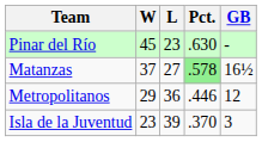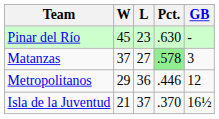 <table class="wikitable">
 <tr>
 <th>Team</th>
 <th>W</th>
 <th>L</th>
 <th>Pct.</th>
 <th><a href='#'>GB</a></th>
 </tr>
 <tr style="background-color:#ccffcc;">
 <td><a href='#'>Pinar del Río</a></td>
 <td>45</td>
 <td>23</td>
 <td>.630</td>
 <td>-</td>
 </tr>
 <tr>
 <td><a href='#'>Matanzas</a></td>
 <td>37</td>
 <td>27</td>
 <td style="background: lightgreen;">.578</td>
-<td>16½</td>
+<td>3</td>
 </tr>
 <tr>
 <td><a href='#'>Metropolitanos</a></td>
 <td>29</td>
 <td>36</td>
 <td>.446</td>
 <td>12</td>
 </tr>
 <tr>
 <td><a href='#'>Isla de la Juventud</a></td>
-<td>23</td>
-<td>39</td>
+<td>21</td>
+<td>37</td>
 <td>.370</td>
-<td>3</td>
+<td>16½</td>
 </tr>
 </table>
